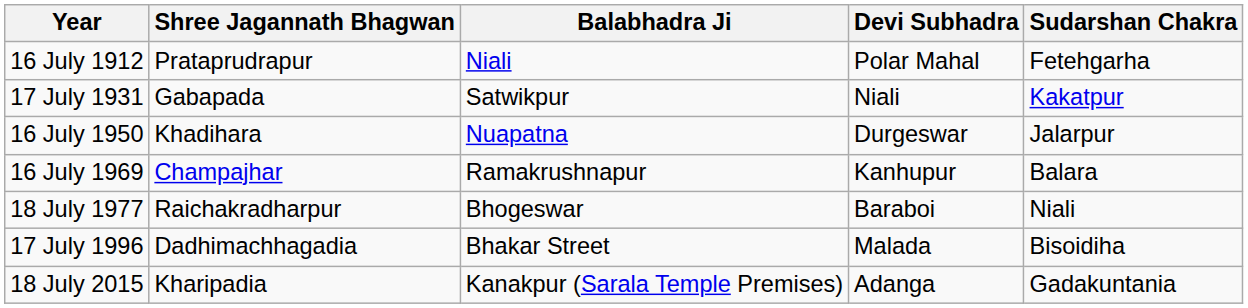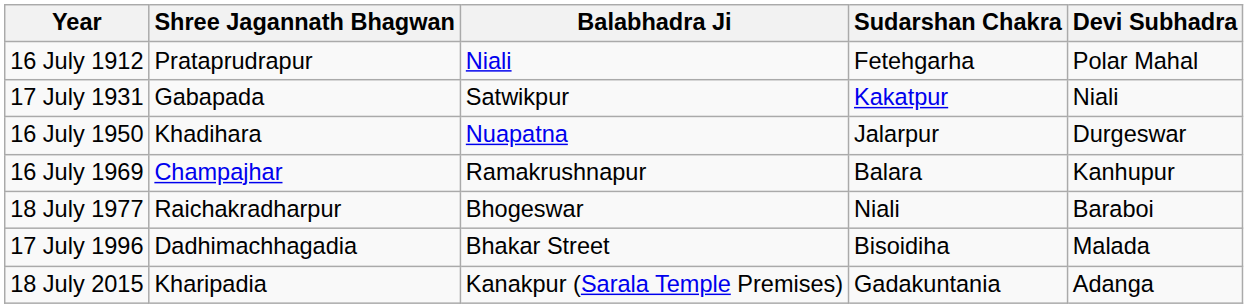 <table class="wikitable">
 <tr>
 <th>Year</th>
 <th>Shree Jagannath Bhagwan</th>
 <th>Balabhadra Ji</th>
+<th>Sudarshan Chakra</th>
 <th>Devi Subhadra</th>
-<th>Sudarshan Chakra</th>
 </tr>
 <tr>
 <td>16 July 1912</td>
 <td>Prataprudrapur</td>
 <td><a href='#'>Niali</a></td>
+<td>Fetehgarha</td>
 <td>Polar Mahal</td>
-<td>Fetehgarha</td>
 </tr>
 <tr>
 <td>17 July 1931</td>
 <td>Gabapada</td>
 <td>Satwikpur</td>
+<td><a href='#'>Kakatpur</a></td>
 <td>Niali</td>
-<td><a href='#'>Kakatpur</a></td>
 </tr>
 <tr>
 <td>16 July 1950</td>
 <td>Khadihara</td>
 <td><a href='#'>Nuapatna</a></td>
+<td>Jalarpur</td>
 <td>Durgeswar</td>
-<td>Jalarpur</td>
 </tr>
 <tr>
 <td>16 July 1969</td>
 <td><a href='#'>Champajhar</a></td>
 <td>Ramakrushnapur</td>
+<td>Balara</td>
 <td>Kanhupur</td>
-<td>Balara</td>
 </tr>
 <tr>
 <td>18 July 1977</td>
 <td>Raichakradharpur</td>
 <td>Bhogeswar</td>
+<td>Niali</td>
 <td>Baraboi</td>
-<td>Niali</td>
 </tr>
 <tr>
 <td>17 July 1996</td>
 <td>Dadhimachhagadia</td>
 <td>Bhakar Street</td>
+<td>Bisoidiha</td>
 <td>Malada</td>
-<td>Bisoidiha</td>
 </tr>
 <tr>
 <td>18 July 2015</td>
 <td>Kharipadia</td>
 <td>Kanakpur (<a href='#'>Sarala Temple</a> Premises)</td>
+<td>Gadakuntania</td>
 <td>Adanga</td>
-<td>Gadakuntania</td>
 </tr>
 </table>
